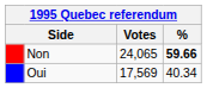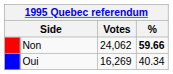 <table class="wikitable" style="font-size: 95%; clear:both">
 <tr style="background-color:#E9E9E9">
 <th colspan=4><a href='#'>1995 Quebec referendum</a></th>
 </tr>
 <tr style="background-color:#E9E9E9">
 <th colspan=2 style="width: 130px">Side</th>
 <th style="width: 50px">Votes</th>
 <th style="width: 40px">%</th>
 </tr>
 <tr>
 <td bgcolor="red"></td>
 <td>Non</td>
-<td>24,065</td>
+<td>24,062</td>
 <td><strong>59.66</strong></td>
 </tr>
 <tr>
 <td bgcolor="blue"></td>
 <td>Oui</td>
-<td>17,569</td>
+<td>16,269</td>
 <td>40.34</td>
 </tr>
 </table>
